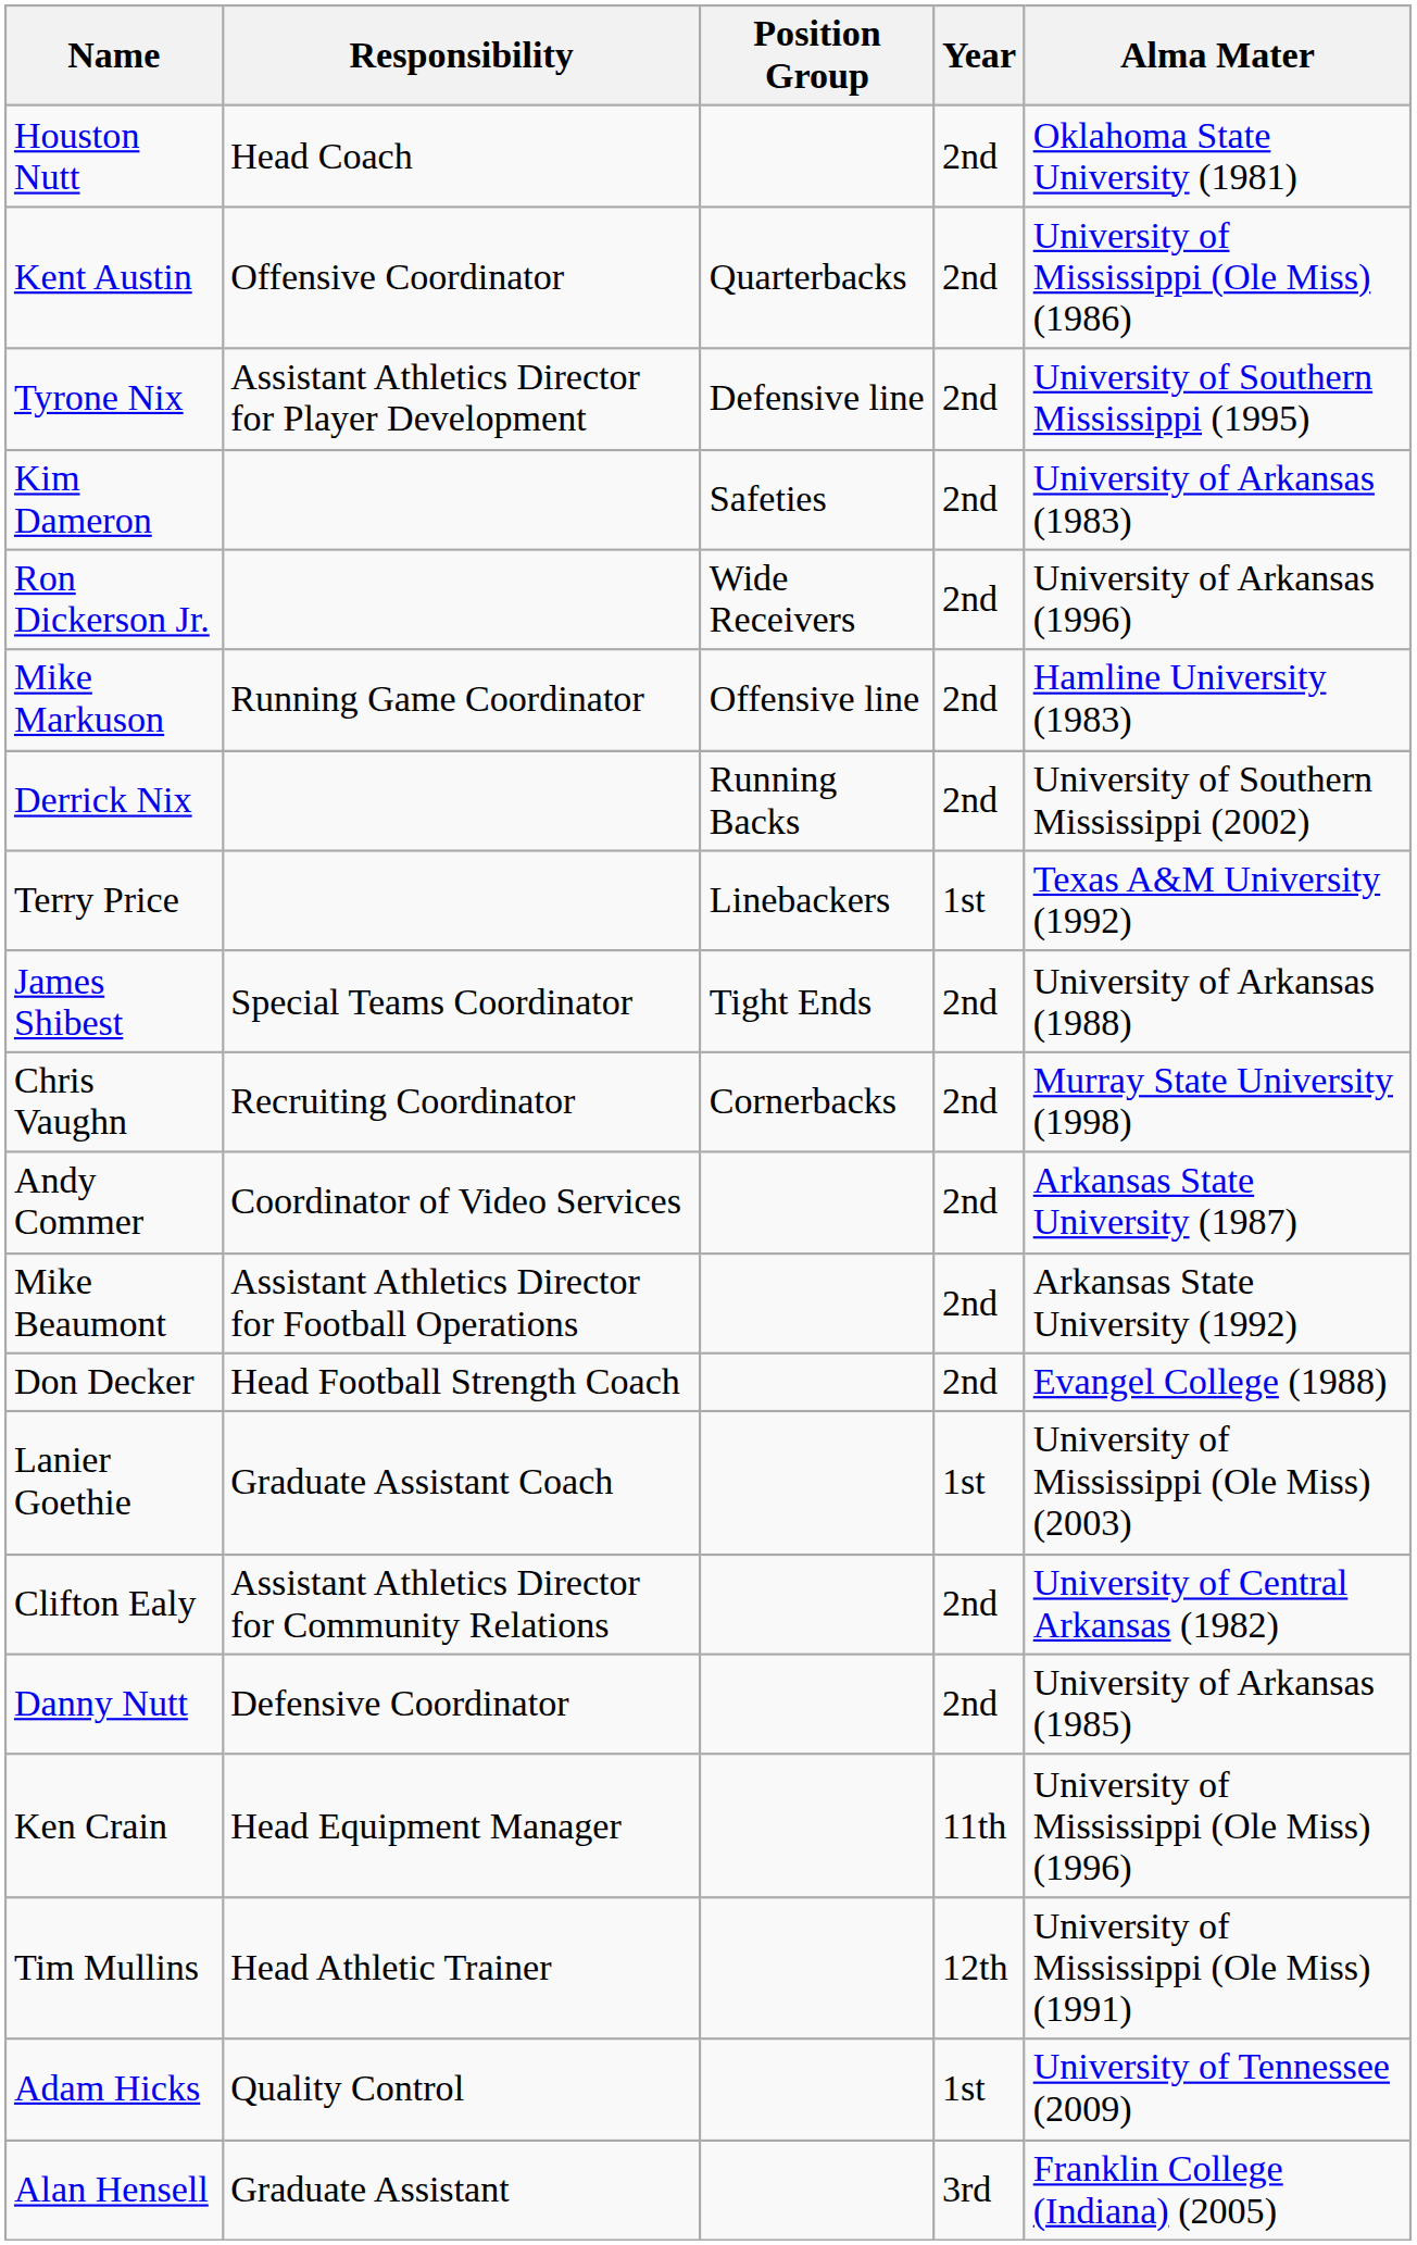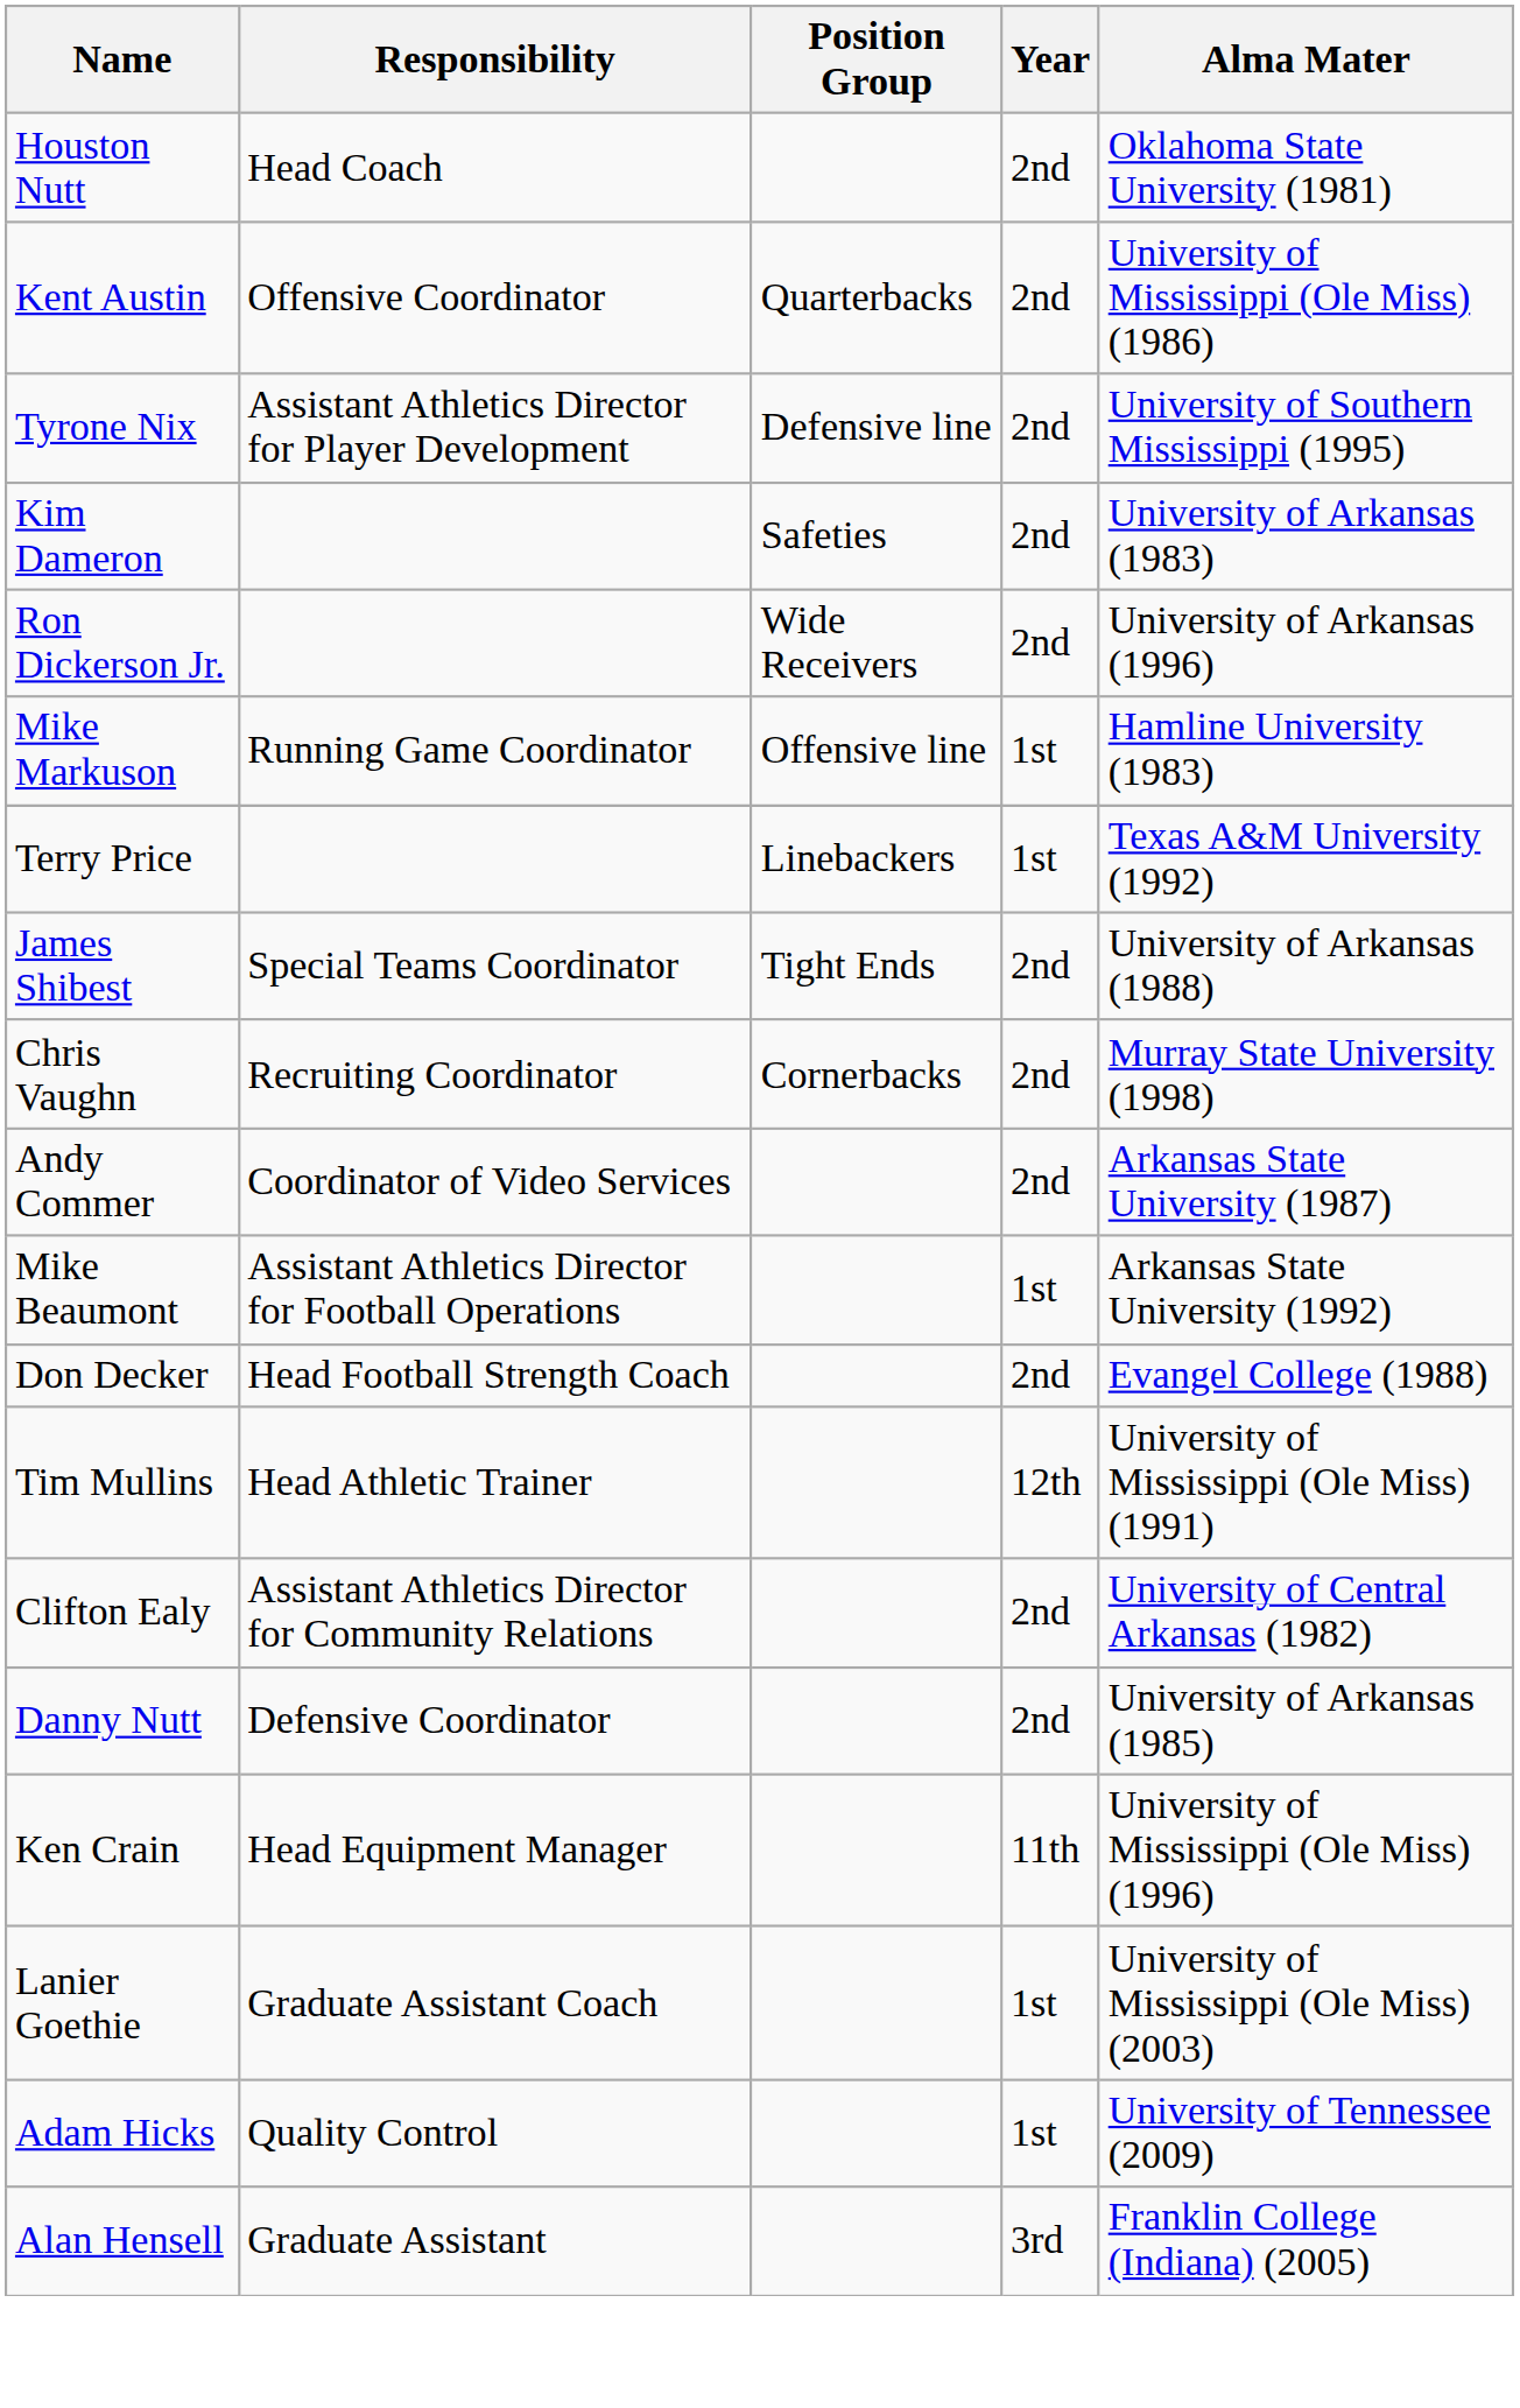 <table class="wikitable">
 <tr>
 <th>Name</th>
 <th>Responsibility</th>
 <th>Position Group</th>
 <th>Year</th>
 <th>Alma Mater</th>
 </tr>
 <tr>
 <td><a href='#'>Houston Nutt</a></td>
 <td>Head Coach</td>
 <td></td>
 <td>2nd</td>
 <td><a href='#'>Oklahoma State University</a> (1981)</td>
 </tr>
 <tr>
 <td><a href='#'>Kent Austin</a></td>
 <td>Offensive Coordinator</td>
 <td>Quarterbacks</td>
 <td>2nd</td>
 <td><a href='#'>University of Mississippi (Ole Miss)</a> (1986)</td>
 </tr>
 <tr>
 <td><a href='#'>Tyrone Nix</a></td>
 <td>Assistant Athletics Director for Player Development</td>
 <td>Defensive line</td>
 <td>2nd</td>
 <td><a href='#'>University of Southern Mississippi</a> (1995)</td>
 </tr>
 <tr>
 <td><a href='#'>Kim Dameron</a></td>
 <td></td>
 <td>Safeties</td>
 <td>2nd</td>
 <td><a href='#'>University of Arkansas</a> (1983)</td>
 </tr>
 <tr>
 <td><a href='#'>Ron Dickerson Jr.</a></td>
 <td></td>
 <td>Wide Receivers</td>
 <td>2nd</td>
 <td>University of Arkansas (1996)</td>
 </tr>
 <tr>
 <td><a href='#'>Mike Markuson</a></td>
 <td>Running Game Coordinator</td>
 <td>Offensive line</td>
-<td>2nd</td>
+<td>1st</td>
 <td><a href='#'>Hamline University</a> (1983)</td>
 </tr>
 <tr>
-</tr>
-<tr>
-<td><a href='#'>Derrick Nix</a></td>
-<td></td>
-<td>Running Backs</td>
-<td>2nd</td>
-<td>University of Southern Mississippi (2002)</td>
 </tr>
 <tr>
 <td>Terry Price</td>
 <td></td>
 <td>Linebackers</td>
 <td>1st</td>
 <td><a href='#'>Texas A&M University</a> (1992)</td>
 </tr>
 <tr>
 <td><a href='#'>James Shibest</a></td>
 <td>Special Teams Coordinator</td>
 <td>Tight Ends</td>
 <td>2nd</td>
 <td>University of Arkansas (1988)</td>
 </tr>
 <tr>
 <td>Chris Vaughn</td>
 <td>Recruiting Coordinator</td>
 <td>Cornerbacks</td>
 <td>2nd</td>
 <td><a href='#'>Murray State University</a> (1998)</td>
 </tr>
 <tr>
 <td>Andy Commer</td>
 <td>Coordinator of Video Services</td>
 <td></td>
 <td>2nd</td>
 <td><a href='#'>Arkansas State University</a> (1987)</td>
 </tr>
 <tr>
 <td>Mike Beaumont</td>
 <td>Assistant Athletics Director for Football Operations</td>
 <td></td>
-<td>2nd</td>
+<td>1st</td>
 <td>Arkansas State University (1992)</td>
 </tr>
 <tr>
 <td>Don Decker</td>
 <td>Head Football Strength Coach</td>
 <td></td>
 <td>2nd</td>
 <td><a href='#'>Evangel College</a> (1988)</td>
 </tr>
 <tr>
-<td>Lanier Goethie</td>
-<td>Graduate Assistant Coach</td>
+<td>Tim Mullins</td>
+<td>Head Athletic Trainer</td>
 <td></td>
-<td>1st</td>
-<td>University of Mississippi (Ole Miss) (2003)</td>
+<td>12th</td>
+<td>University of Mississippi (Ole Miss) (1991)</td>
 </tr>
 <tr>
 <td>Clifton Ealy</td>
 <td>Assistant Athletics Director for Community Relations</td>
 <td></td>
 <td>2nd</td>
 <td><a href='#'>University of Central Arkansas</a> (1982)</td>
 </tr>
 <tr>
 <td><a href='#'>Danny Nutt</a></td>
 <td>Defensive Coordinator</td>
 <td></td>
 <td>2nd</td>
 <td>University of Arkansas (1985)</td>
 </tr>
 <tr>
 <td>Ken Crain</td>
 <td>Head Equipment Manager</td>
 <td></td>
 <td>11th</td>
 <td>University of Mississippi (Ole Miss) (1996)</td>
 </tr>
 <tr>
-<td>Tim Mullins</td>
-<td>Head Athletic Trainer</td>
+<td>Lanier Goethie</td>
+<td>Graduate Assistant Coach</td>
 <td></td>
-<td>12th</td>
-<td>University of Mississippi (Ole Miss) (1991)</td>
+<td>1st</td>
+<td>University of Mississippi (Ole Miss) (2003)</td>
 </tr>
 <tr>
 <td><a href='#'>Adam Hicks</a></td>
 <td>Quality Control</td>
 <td></td>
 <td>1st</td>
 <td><a href='#'>University of Tennessee</a> (2009)</td>
 </tr>
 <tr>
 <td><a href='#'>Alan Hensell</a></td>
 <td>Graduate Assistant</td>
 <td></td>
 <td>3rd</td>
 <td><a href='#'>Franklin College (Indiana)</a> (2005)</td>
 </tr>
 </table>
